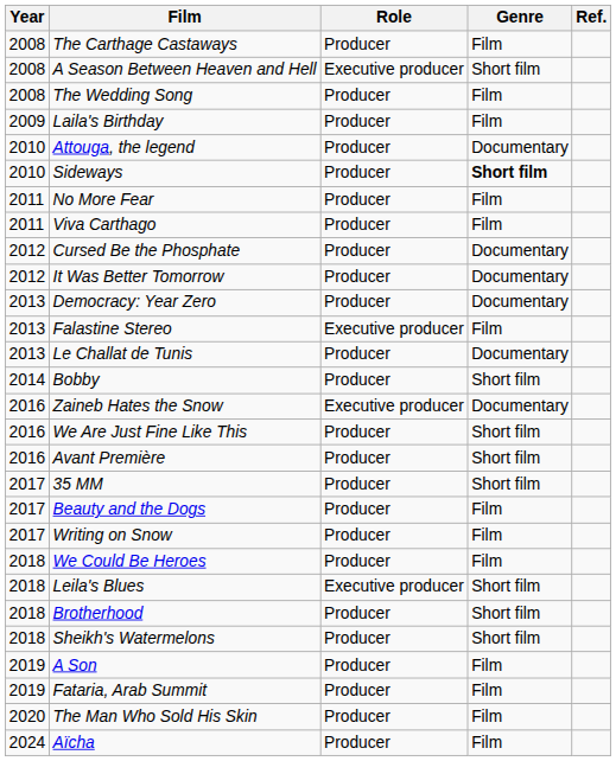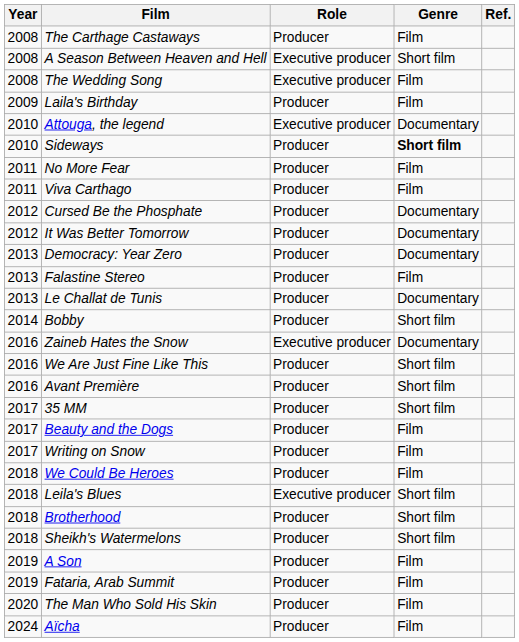 <table class="wikitable">
 <tr>
 <th>Year</th>
 <th>Film</th>
 <th>Role</th>
 <th>Genre</th>
 <th>Ref.</th>
 </tr>
 <tr>
 <td>2008</td>
 <td><em>The Carthage Castaways</em></td>
 <td>Producer</td>
 <td>Film</td>
 <td></td>
 </tr>
 <tr>
 <td>2008</td>
 <td><em>A Season Between Heaven and Hell</em></td>
 <td>Executive producer</td>
 <td>Short film</td>
 <td></td>
 </tr>
 <tr>
 <td>2008</td>
 <td><em>The Wedding Song</em></td>
-<td>Producer</td>
+<td>Executive producer</td>
 <td>Film</td>
 <td></td>
 </tr>
 <tr>
 <td>2009</td>
 <td><em>Laila's Birthday</em></td>
 <td>Producer</td>
 <td>Film</td>
 <td></td>
 </tr>
 <tr>
 <td>2010</td>
 <td><em><a href='#'>Attouga</a>, the legend</em></td>
-<td>Producer</td>
+<td>Executive producer</td>
 <td>Documentary</td>
 <td></td>
 </tr>
 <tr>
 <td>2010</td>
 <td><em>Sideways</em></td>
 <td>Producer</td>
 <td><strong>Short film</strong></td>
 <td></td>
 </tr>
 <tr>
 <td>2011</td>
 <td><em>No More Fear</em></td>
 <td>Producer</td>
 <td>Film</td>
 <td></td>
 </tr>
 <tr>
 <td>2011</td>
 <td><em>Viva Carthago</em></td>
 <td>Producer</td>
 <td>Film</td>
 <td></td>
 </tr>
 <tr>
 <td>2012</td>
 <td><em>Cursed Be the Phosphate</em></td>
 <td>Producer</td>
 <td>Documentary</td>
 <td></td>
 </tr>
 <tr>
 <td>2012</td>
 <td><em>It Was Better Tomorrow</em></td>
 <td>Producer</td>
 <td>Documentary</td>
 <td></td>
 </tr>
 <tr>
 <td>2013</td>
 <td><em>Democracy: Year Zero</em></td>
 <td>Producer</td>
 <td>Documentary</td>
 <td></td>
 </tr>
 <tr>
 <td>2013</td>
 <td><em>Falastine Stereo</em></td>
-<td>Executive producer</td>
+<td>Producer</td>
 <td>Film</td>
 <td></td>
 </tr>
 <tr>
 <td>2013</td>
 <td><em>Le Challat de Tunis</em></td>
 <td>Producer</td>
 <td>Documentary</td>
 <td></td>
 </tr>
 <tr>
 <td>2014</td>
 <td><em>Bobby</em></td>
 <td>Producer</td>
 <td>Short film</td>
 <td></td>
 </tr>
 <tr>
 <td>2016</td>
 <td><em>Zaineb Hates the Snow</em></td>
 <td>Executive producer</td>
 <td>Documentary</td>
 <td></td>
 </tr>
 <tr>
 <td>2016</td>
 <td><em>We Are Just Fine Like This</em></td>
 <td>Producer</td>
 <td>Short film</td>
 <td></td>
 </tr>
 <tr>
 <td>2016</td>
 <td><em>Avant Première</em></td>
 <td>Producer</td>
 <td>Short film</td>
 <td></td>
 </tr>
 <tr>
 <td>2017</td>
 <td><em>35 MM</em></td>
 <td>Producer</td>
 <td>Short film</td>
 <td></td>
 </tr>
 <tr>
 <td>2017</td>
 <td><em><a href='#'>Beauty and the Dogs</a></em></td>
 <td>Producer</td>
 <td>Film</td>
 <td></td>
 </tr>
 <tr>
 <td>2017</td>
 <td><em>Writing on Snow</em></td>
 <td>Producer</td>
 <td>Film</td>
 <td></td>
 </tr>
 <tr>
 <td>2018</td>
 <td><em><a href='#'>We Could Be Heroes</a></em></td>
 <td>Producer</td>
 <td>Film</td>
 <td></td>
 </tr>
 <tr>
 <td>2018</td>
 <td><em>Leila's Blues</em></td>
 <td>Executive producer</td>
 <td>Short film</td>
 <td></td>
 </tr>
 <tr>
 <td>2018</td>
 <td><em><a href='#'>Brotherhood</a></em></td>
 <td>Producer</td>
 <td>Short film</td>
 <td></td>
 </tr>
 <tr>
 <td>2018</td>
 <td><em>Sheikh's Watermelons</em></td>
 <td>Producer</td>
 <td>Short film</td>
 <td></td>
 </tr>
 <tr>
 <td>2019</td>
 <td><em><a href='#'>A Son</a></em></td>
 <td>Producer</td>
 <td>Film</td>
 <td></td>
 </tr>
 <tr>
 <td>2019</td>
 <td><em>Fataria, Arab Summit</em></td>
 <td>Producer</td>
 <td>Film</td>
 <td></td>
 </tr>
 <tr>
 <td>2020</td>
 <td><em>The Man Who Sold His Skin</em></td>
 <td>Producer</td>
 <td>Film</td>
 <td></td>
 </tr>
 <tr>
 <td>2024</td>
 <td><em><a href='#'>Aïcha</a></em></td>
 <td>Producer</td>
 <td>Film</td>
 <td></td>
 </tr>
 </table>
